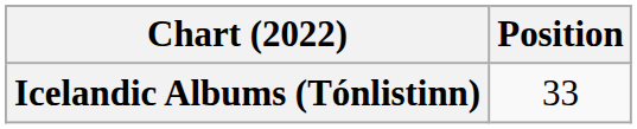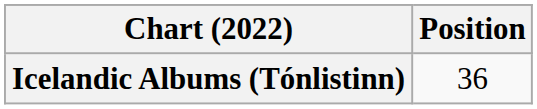 <table class="wikitable plainrowheaders" style="text-align:center">
 <tr>
 <th scope="col">Chart (2022)</th>
 <th scope="col">Position</th>
 </tr>
 <tr>
 <th scope="row">Icelandic Albums (Tónlistinn)</th>
-<td>33</td>
+<td>36</td>
 </tr>
 </table>
